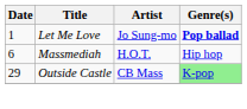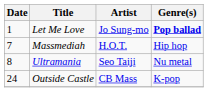 <table class="wikitable" style="text-align: left;">
 <tr>
 <th>Date</th>
 <th>Title</th>
 <th>Artist</th>
 <th>Genre(s)</th>
 </tr>
 <tr>
 <td>1</td>
 <td><em>Let Me Love</em></td>
 <td><a href='#'>Jo Sung-mo</a></td>
 <td><strong><a href='#'>Pop ballad</a></strong></td>
 </tr>
 <tr>
-<td>6</td>
+<td>7</td>
 <td><em>Massmediah</em></td>
 <td><a href='#'>H.O.T.</a></td>
 <td><a href='#'>Hip hop</a></td>
 </tr>
 <tr>
-<td>29</td>
+<td>8</td>
+<td><em><a href='#'>Ultramania</a></em></td>
+<td><a href='#'>Seo Taiji</a></td>
+<td><a href='#'>Nu metal</a></td>
+</tr>
+<tr>
+<td>24</td>
 <td><em>Outside Castle</em></td>
 <td><a href='#'>CB Mass</a></td>
-<td style="background: lightgreen;"><a href='#'>K-pop</a></td>
+<td><a href='#'>K-pop</a></td>
 </tr>
 <tr>
 </tr>
 </table>
